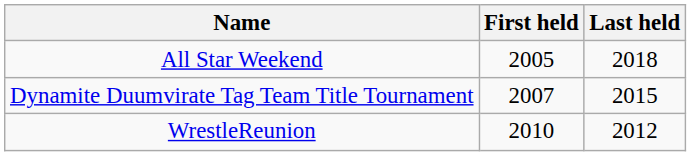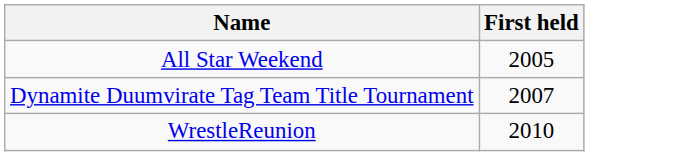 <table class="wikitable" style="text-align: center">
 <tr>
 <th>Name</th>
 <th>First held</th>
-<th>Last held</th>
 </tr>
 <tr>
 <td><a href='#'>All Star Weekend</a></td>
 <td>2005</td>
-<td>2018</td>
 </tr>
 <tr>
 <td><a href='#'>Dynamite Duumvirate Tag Team Title Tournament</a></td>
 <td>2007</td>
-<td>2015</td>
 </tr>
 <tr>
 <td><a href='#'>WrestleReunion</a></td>
 <td>2010</td>
-<td>2012</td>
 </tr>
 </table>
